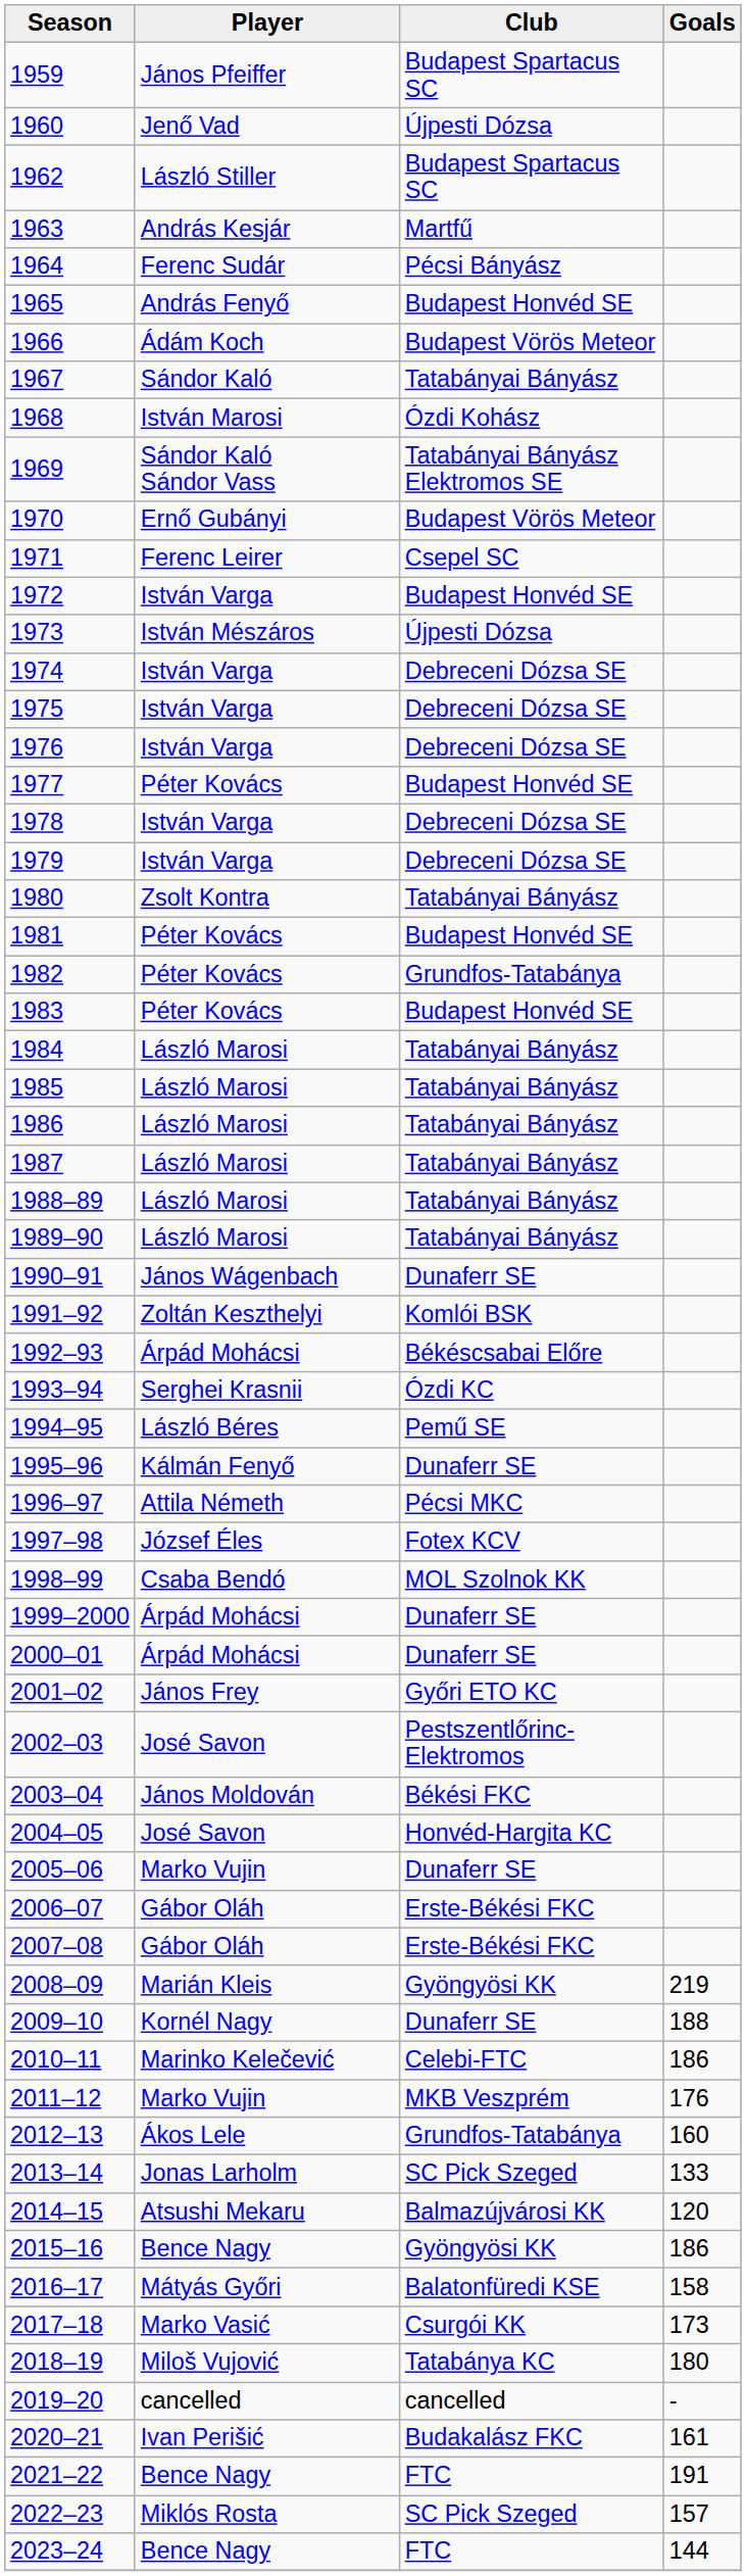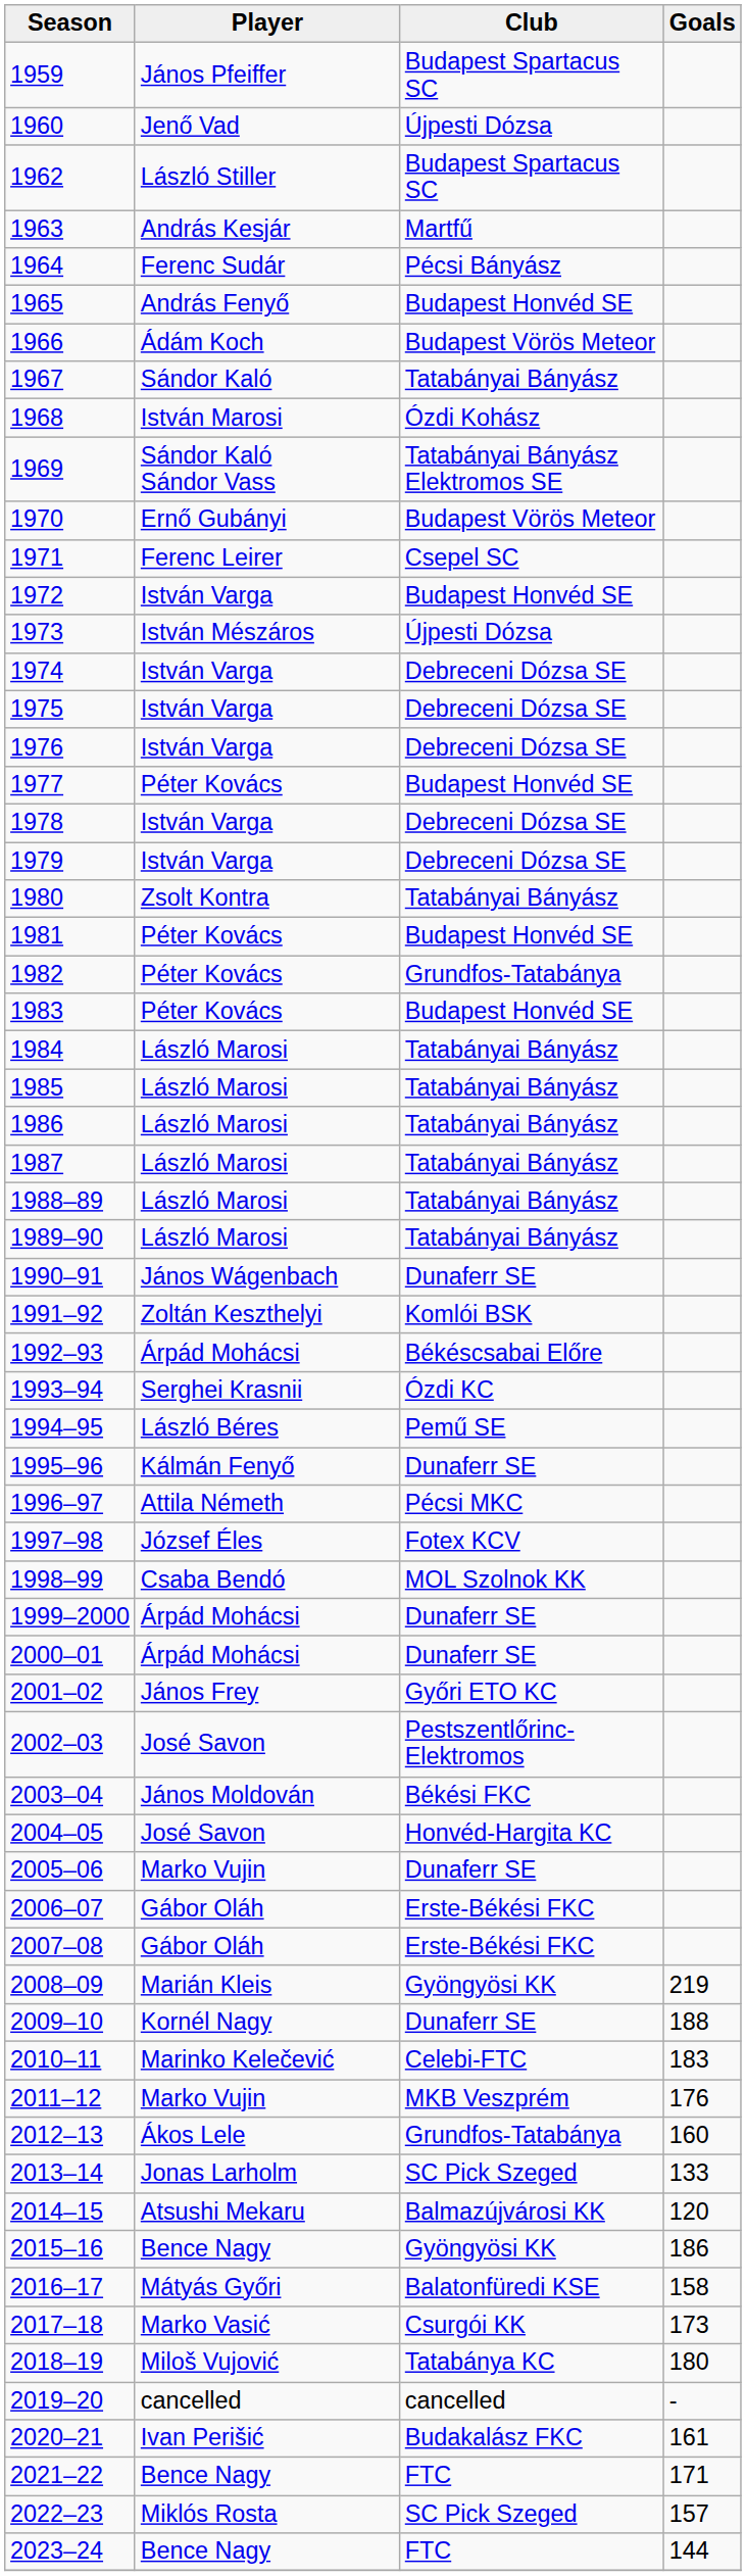 <table class="wikitable">
 <tr>
 <th style="background:#efefef;">Season</th>
 <th style="background:#efefef;">Player</th>
 <th style="background:#efefef;">Club</th>
 <th style="background:#efefef;">Goals</th>
 </tr>
 <tr>
 <td><a href='#'>1959</a></td>
 <td width="170"> <a href='#'>János Pfeiffer</a></td>
 <td width="170"><a href='#'>Budapest Spartacus SC</a></td>
 <td></td>
 </tr>
 <tr>
 <td><a href='#'>1960</a></td>
 <td> <a href='#'>Jenő Vad</a></td>
 <td><a href='#'>Újpesti Dózsa</a></td>
 <td></td>
 </tr>
 <tr>
 <td><a href='#'>1962</a></td>
 <td> <a href='#'>László Stiller</a></td>
 <td><a href='#'>Budapest Spartacus SC</a></td>
 <td></td>
 </tr>
 <tr>
 <td><a href='#'>1963</a></td>
 <td> <a href='#'>András Kesjár</a></td>
 <td><a href='#'>Martfű</a></td>
 <td></td>
 </tr>
 <tr>
 <td><a href='#'>1964</a></td>
 <td> <a href='#'>Ferenc Sudár</a></td>
 <td><a href='#'>Pécsi Bányász</a></td>
 <td></td>
 </tr>
 <tr>
 <td><a href='#'>1965</a></td>
 <td> <a href='#'>András Fenyő</a></td>
 <td><a href='#'>Budapest Honvéd SE</a></td>
 <td></td>
 </tr>
 <tr>
 <td><a href='#'>1966</a></td>
 <td> <a href='#'>Ádám Koch</a></td>
 <td><a href='#'>Budapest Vörös Meteor</a></td>
 <td></td>
 </tr>
 <tr>
 <td><a href='#'>1967</a></td>
 <td> <a href='#'>Sándor Kaló</a></td>
 <td><a href='#'>Tatabányai Bányász</a></td>
 <td></td>
 </tr>
 <tr>
 <td><a href='#'>1968</a></td>
 <td> <a href='#'>István Marosi</a></td>
 <td><a href='#'>Ózdi Kohász</a></td>
 <td></td>
 </tr>
 <tr>
 <td valign="center"><a href='#'>1969</a></td>
 <td> <a href='#'>Sándor Kaló</a><br> <a href='#'>Sándor Vass</a></td>
 <td><a href='#'>Tatabányai Bányász</a><br><a href='#'>Elektromos SE</a></td>
 <td valign="center"></td>
 </tr>
 <tr>
 <td><a href='#'>1970</a></td>
 <td> <a href='#'>Ernő Gubányi</a></td>
 <td><a href='#'>Budapest Vörös Meteor</a></td>
 <td></td>
 </tr>
 <tr>
 <td><a href='#'>1971</a></td>
 <td> <a href='#'>Ferenc Leirer</a></td>
 <td><a href='#'>Csepel SC</a></td>
 <td></td>
 </tr>
 <tr>
 <td><a href='#'>1972</a></td>
 <td> <a href='#'>István Varga</a></td>
 <td><a href='#'>Budapest Honvéd SE</a></td>
 <td></td>
 </tr>
 <tr>
 <td><a href='#'>1973</a></td>
 <td> <a href='#'>István Mészáros</a></td>
 <td><a href='#'>Újpesti Dózsa</a></td>
 <td></td>
 </tr>
 <tr>
 <td><a href='#'>1974</a></td>
 <td> <a href='#'>István Varga</a></td>
 <td><a href='#'>Debreceni Dózsa SE</a></td>
 <td></td>
 </tr>
 <tr>
 <td><a href='#'>1975</a></td>
 <td> <a href='#'>István Varga</a></td>
 <td><a href='#'>Debreceni Dózsa SE</a></td>
 <td></td>
 </tr>
 <tr>
 <td><a href='#'>1976</a></td>
 <td> <a href='#'>István Varga</a></td>
 <td><a href='#'>Debreceni Dózsa SE</a></td>
 <td></td>
 </tr>
 <tr>
 <td><a href='#'>1977</a></td>
 <td> <a href='#'>Péter Kovács</a></td>
 <td><a href='#'>Budapest Honvéd SE</a></td>
 <td></td>
 </tr>
 <tr>
 <td><a href='#'>1978</a></td>
 <td> <a href='#'>István Varga</a></td>
 <td><a href='#'>Debreceni Dózsa SE</a></td>
 </tr>
 <tr>
 <td><a href='#'>1979</a></td>
 <td> <a href='#'>István Varga</a></td>
 <td><a href='#'>Debreceni Dózsa SE</a></td>
 <td></td>
 </tr>
 <tr>
 <td><a href='#'>1980</a></td>
 <td> <a href='#'>Zsolt Kontra</a></td>
 <td><a href='#'>Tatabányai Bányász</a></td>
 <td></td>
 </tr>
 <tr>
 <td><a href='#'>1981</a></td>
 <td> <a href='#'>Péter Kovács</a></td>
 <td><a href='#'>Budapest Honvéd SE</a></td>
 <td></td>
 </tr>
 <tr>
 <td><a href='#'>1982</a></td>
 <td> <a href='#'>Péter Kovács</a></td>
 <td><a href='#'>Grundfos-Tatabánya</a></td>
 <td></td>
 </tr>
 <tr>
 <td><a href='#'>1983</a></td>
 <td> <a href='#'>Péter Kovács</a></td>
 <td><a href='#'>Budapest Honvéd SE</a></td>
 <td></td>
 </tr>
 <tr>
 <td><a href='#'>1984</a></td>
 <td> <a href='#'>László Marosi</a></td>
 <td><a href='#'>Tatabányai Bányász</a></td>
 <td></td>
 </tr>
 <tr>
 <td><a href='#'>1985</a></td>
 <td> <a href='#'>László Marosi</a></td>
 <td><a href='#'>Tatabányai Bányász</a></td>
 <td></td>
 </tr>
 <tr>
 <td><a href='#'>1986</a></td>
 <td> <a href='#'>László Marosi</a></td>
 <td><a href='#'>Tatabányai Bányász</a></td>
 <td></td>
 </tr>
 <tr>
 <td><a href='#'>1987</a></td>
 <td> <a href='#'>László Marosi</a></td>
 <td><a href='#'>Tatabányai Bányász</a></td>
 <td></td>
 </tr>
 <tr>
 <td><a href='#'>1988–89</a></td>
 <td> <a href='#'>László Marosi</a></td>
 <td><a href='#'>Tatabányai Bányász</a></td>
 <td></td>
 </tr>
 <tr>
 <td><a href='#'>1989–90</a></td>
 <td> <a href='#'>László Marosi</a></td>
 <td><a href='#'>Tatabányai Bányász</a></td>
 <td></td>
 </tr>
 <tr>
 <td><a href='#'>1990–91</a></td>
 <td> <a href='#'>János Wágenbach</a></td>
 <td><a href='#'>Dunaferr SE</a></td>
 <td></td>
 </tr>
 <tr>
 <td><a href='#'>1991–92</a></td>
 <td> <a href='#'>Zoltán Keszthelyi</a></td>
 <td><a href='#'>Komlói BSK</a></td>
 <td></td>
 </tr>
 <tr>
 <td><a href='#'>1992–93</a></td>
 <td> <a href='#'>Árpád Mohácsi</a></td>
 <td><a href='#'>Békéscsabai Előre</a></td>
 <td></td>
 </tr>
 <tr>
 <td><a href='#'>1993–94</a></td>
 <td> <a href='#'>Serghei Krasnii</a></td>
 <td><a href='#'>Ózdi KC</a></td>
 <td></td>
 </tr>
 <tr>
 <td><a href='#'>1994–95</a></td>
 <td> <a href='#'>László Béres</a></td>
 <td><a href='#'>Pemű SE</a></td>
 <td></td>
 </tr>
 <tr>
 <td><a href='#'>1995–96</a></td>
 <td> <a href='#'>Kálmán Fenyő</a></td>
 <td><a href='#'>Dunaferr SE</a></td>
 <td></td>
 </tr>
 <tr>
 <td><a href='#'>1996–97</a></td>
 <td> <a href='#'>Attila Németh</a></td>
 <td><a href='#'>Pécsi MKC</a></td>
 <td></td>
 </tr>
 <tr>
 <td><a href='#'>1997–98</a></td>
 <td> <a href='#'>József Éles</a></td>
 <td><a href='#'>Fotex KCV</a></td>
 <td></td>
 </tr>
 <tr>
 <td><a href='#'>1998–99</a></td>
 <td> <a href='#'>Csaba Bendó</a></td>
 <td><a href='#'>MOL Szolnok KK</a></td>
 <td></td>
 </tr>
 <tr>
 <td><a href='#'>1999–2000</a></td>
 <td> <a href='#'>Árpád Mohácsi</a></td>
 <td><a href='#'>Dunaferr SE</a></td>
 <td></td>
 </tr>
 <tr>
 <td><a href='#'>2000–01</a></td>
 <td> <a href='#'>Árpád Mohácsi</a></td>
 <td><a href='#'>Dunaferr SE</a></td>
 <td></td>
 </tr>
 <tr>
 <td><a href='#'>2001–02</a></td>
 <td> <a href='#'>János Frey</a></td>
 <td><a href='#'>Győri ETO KC</a></td>
 <td></td>
 </tr>
 <tr>
 <td><a href='#'>2002–03</a></td>
 <td> <a href='#'>José Savon</a></td>
 <td><a href='#'>Pestszentlőrinc-Elektromos</a></td>
 <td></td>
 </tr>
 <tr>
 <td><a href='#'>2003–04</a></td>
 <td> <a href='#'>János Moldován</a></td>
 <td><a href='#'>Békési FKC</a></td>
 <td></td>
 </tr>
 <tr>
 <td><a href='#'>2004–05</a></td>
 <td> <a href='#'>José Savon</a></td>
 <td><a href='#'>Honvéd-Hargita KC</a></td>
 <td></td>
 </tr>
 <tr>
 <td><a href='#'>2005–06</a></td>
 <td> <a href='#'>Marko Vujin</a></td>
 <td><a href='#'>Dunaferr SE</a></td>
 <td></td>
 </tr>
 <tr>
 <td><a href='#'>2006–07</a></td>
 <td> <a href='#'>Gábor Oláh</a></td>
 <td><a href='#'>Erste-Békési FKC</a></td>
 <td></td>
 </tr>
 <tr>
 <td><a href='#'>2007–08</a></td>
 <td> <a href='#'>Gábor Oláh</a></td>
 <td><a href='#'>Erste-Békési FKC</a></td>
 <td></td>
 </tr>
 <tr>
 <td><a href='#'>2008–09</a></td>
 <td> <a href='#'>Marián Kleis</a></td>
 <td><a href='#'>Gyöngyösi KK</a></td>
 <td>219</td>
 </tr>
 <tr>
 <td><a href='#'>2009–10</a></td>
 <td> <a href='#'>Kornél Nagy</a></td>
 <td><a href='#'>Dunaferr SE</a></td>
 <td>188</td>
 </tr>
 <tr>
 <td><a href='#'>2010–11</a></td>
 <td> <a href='#'>Marinko Kelečević</a></td>
 <td><a href='#'>Celebi-FTC</a></td>
-<td>186</td>
+<td>183</td>
 </tr>
 <tr>
 <td><a href='#'>2011–12</a></td>
 <td> <a href='#'>Marko Vujin</a></td>
 <td><a href='#'>MKB Veszprém</a></td>
 <td>176</td>
 </tr>
 <tr>
 <td><a href='#'>2012–13</a></td>
 <td> <a href='#'>Ákos Lele</a></td>
 <td><a href='#'>Grundfos-Tatabánya</a></td>
 <td>160</td>
 </tr>
 <tr>
 <td><a href='#'>2013–14</a></td>
 <td> <a href='#'>Jonas Larholm</a></td>
 <td><a href='#'>SC Pick Szeged</a></td>
 <td>133</td>
 </tr>
 <tr>
 <td><a href='#'>2014–15</a></td>
 <td> <a href='#'>Atsushi Mekaru</a></td>
 <td><a href='#'>Balmazújvárosi KK</a></td>
 <td>120</td>
 </tr>
 <tr>
 <td><a href='#'>2015–16</a></td>
 <td> <a href='#'>Bence Nagy</a></td>
 <td><a href='#'>Gyöngyösi KK</a></td>
 <td>186</td>
 </tr>
 <tr>
 <td><a href='#'>2016–17</a></td>
 <td> <a href='#'>Mátyás Győri</a></td>
 <td><a href='#'>Balatonfüredi KSE</a></td>
 <td>158</td>
 </tr>
 <tr>
 <td><a href='#'>2017–18</a></td>
 <td> <a href='#'>Marko Vasić</a></td>
 <td><a href='#'>Csurgói KK</a></td>
 <td>173</td>
 </tr>
 <tr>
 <td><a href='#'>2018–19</a></td>
 <td> <a href='#'>Miloš Vujović</a></td>
 <td><a href='#'>Tatabánya KC</a></td>
 <td>180</td>
 </tr>
 <tr>
 <td><a href='#'>2019–20</a></td>
 <td>cancelled</td>
 <td>cancelled</td>
 <td>-</td>
 </tr>
 <tr>
 <td><a href='#'>2020–21</a></td>
 <td> <a href='#'>Ivan Perišić</a></td>
 <td><a href='#'>Budakalász FKC</a></td>
 <td>161</td>
 </tr>
 <tr>
 <td><a href='#'>2021–22</a></td>
 <td> <a href='#'>Bence Nagy</a></td>
 <td><a href='#'>FTC</a></td>
-<td>191</td>
+<td>171</td>
 </tr>
 <tr>
 <td><a href='#'>2022–23</a></td>
 <td> <a href='#'>Miklós Rosta</a></td>
 <td><a href='#'>SC Pick Szeged</a></td>
 <td>157</td>
 </tr>
 <tr>
 <td><a href='#'>2023–24</a></td>
 <td> <a href='#'>Bence Nagy</a></td>
 <td><a href='#'>FTC</a></td>
 <td>144</td>
 </tr>
 <tr>
 </tr>
 </table>
